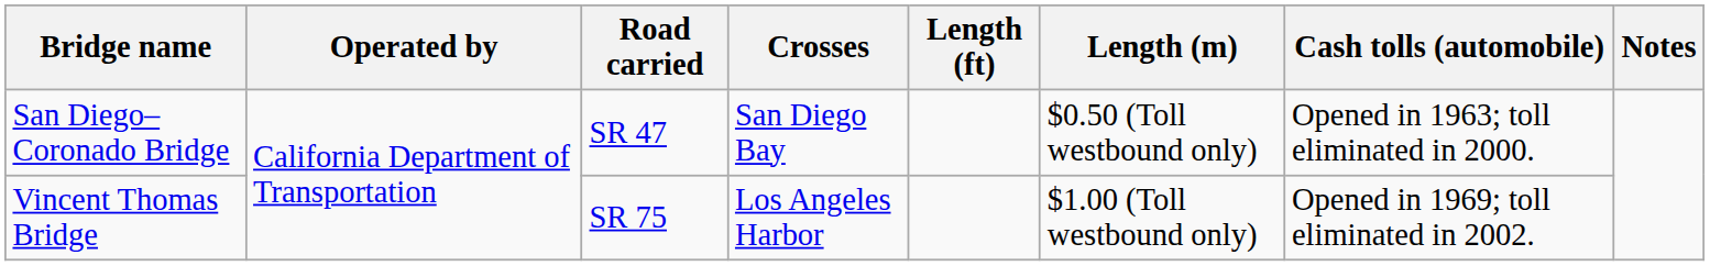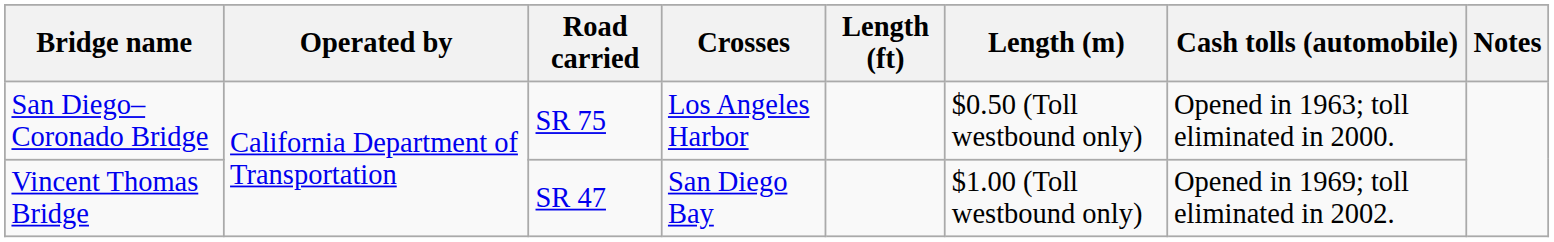 <table class=wikitable>
 <tr>
 <th scope=col>Bridge name</th>
 <th scope=col>Operated by</th>
 <th scope=col>Road carried</th>
 <th scope=col>Crosses</th>
 <th scope=col>Length (ft)</th>
 <th scope=col>Length (m)</th>
 <th scope=col>Cash tolls (automobile)</th>
 <th scope=col>Notes</th>
 </tr>
 <tr>
 <td><a href='#'>San Diego–Coronado Bridge</a></td>
 <td rowspan="2"><a href='#'>California Department of Transportation</a></td>
-<td><a href='#'>SR 47</a></td>
-<td><a href='#'>San Diego Bay</a></td>
+<td><a href='#'>SR 75</a></td>
+<td><a href='#'>Los Angeles Harbor</a></td>
 <td></td>
 <td>$0.50 (Toll westbound only)</td>
 <td>Opened in 1963; toll eliminated in 2000.</td>
 </tr>
 <tr>
 <td><a href='#'>Vincent Thomas Bridge</a></td>
-<td><a href='#'>SR 75</a></td>
-<td><a href='#'>Los Angeles Harbor</a></td>
+<td><a href='#'>SR 47</a></td>
+<td><a href='#'>San Diego Bay</a></td>
 <td></td>
 <td>$1.00 (Toll westbound only)</td>
 <td>Opened in 1969; toll eliminated in 2002.</td>
 </tr>
 </table>
